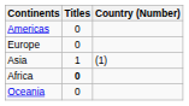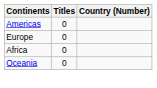 <table class="wikitable" style="font-size: 85%;">
 <tr>
 <th>Continents</th>
 <th>Titles</th>
 <th>Country (Number)</th>
 </tr>
 <tr>
 <td><a href='#'>Americas</a></td>
 <td style="text-align:center;">0</td>
 <td></td>
 </tr>
 <tr>
 <td>Europe</td>
 <td style="text-align:center;">0</td>
 <td></td>
 </tr>
 <tr>
-<td>Asia</td>
-<td style="text-align:center;">1</td>
-<td> (1)</td>
-</tr>
-<tr>
 <td>Africa</td>
-<td style="text-align:center;"><strong>0</strong></td>
+<td style="text-align:center;">0</td>
 <td></td>
 </tr>
 <tr>
 <td><a href='#'>Oceania</a></td>
 <td style="text-align:center;">0</td>
 <td></td>
 </tr>
 </table>
